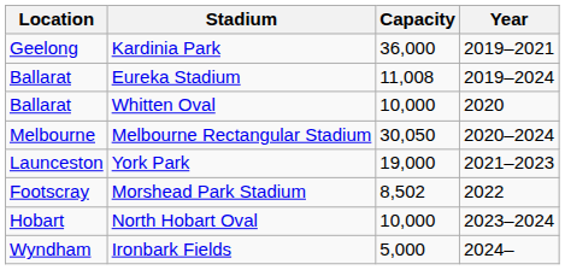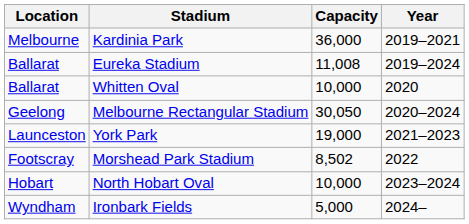 <table class="wikitable sortable">
 <tr>
 <th>Location</th>
 <th>Stadium</th>
 <th>Capacity</th>
 <th>Year</th>
 </tr>
 <tr>
-<td><a href='#'>Geelong</a></td>
+<td><a href='#'>Melbourne</a></td>
 <td><a href='#'>Kardinia Park</a></td>
 <td>36,000</td>
 <td>2019–2021</td>
 </tr>
 <tr>
 <td><a href='#'>Ballarat</a></td>
 <td><a href='#'>Eureka Stadium</a></td>
 <td>11,008</td>
 <td>2019–2024</td>
 </tr>
 <tr>
 <td><a href='#'>Ballarat</a></td>
 <td><a href='#'>Whitten Oval</a></td>
 <td>10,000</td>
 <td>2020</td>
 </tr>
 <tr>
-<td><a href='#'>Melbourne</a></td>
+<td><a href='#'>Geelong</a></td>
 <td><a href='#'>Melbourne Rectangular Stadium</a></td>
 <td>30,050</td>
 <td>2020–2024</td>
 </tr>
 <tr>
 <td><a href='#'>Launceston</a></td>
 <td><a href='#'>York Park</a></td>
 <td>19,000</td>
 <td>2021–2023</td>
 </tr>
 <tr>
 <td><a href='#'>Footscray</a></td>
 <td><a href='#'>Morshead Park Stadium</a></td>
 <td>8,502</td>
 <td>2022</td>
 </tr>
 <tr>
 <td><a href='#'>Hobart</a></td>
 <td><a href='#'>North Hobart Oval</a></td>
 <td>10,000</td>
 <td>2023–2024</td>
 </tr>
 <tr>
 <td><a href='#'>Wyndham</a></td>
 <td><a href='#'>Ironbark Fields</a></td>
 <td>5,000</td>
 <td>2024–</td>
 </tr>
 </table>
